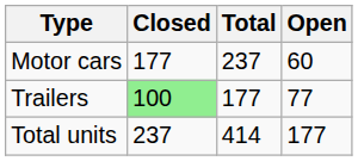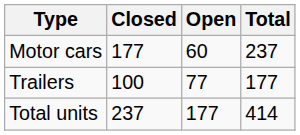 <table class="wikitable">
 <tr>
 <th>Type</th>
 <th>Closed</th>
+<th>Open</th>
 <th>Total</th>
-<th>Open</th>
 </tr>
 <tr>
 <td>Motor cars</td>
 <td>177</td>
+<td>60</td>
 <td>237</td>
-<td>60</td>
 </tr>
 <tr>
 <td>Trailers</td>
-<td style="background: lightgreen;">100</td>
+<td>100</td>
+<td>77</td>
 <td>177</td>
-<td>77</td>
 </tr>
 <tr>
 <td>Total units</td>
 <td>237</td>
+<td>177</td>
 <td>414</td>
-<td>177</td>
 </tr>
 </table>
